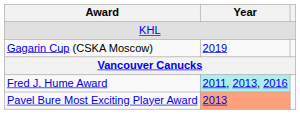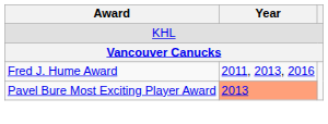 <table class="wikitable">
 <tr>
 <th>Award</th>
 <th>Year</th>
 <th></th>
 </tr>
 <tr ALIGN="center" bgcolor="#e0e0e0">
 <td colspan="3"><a href='#'>KHL</a></td>
 </tr>
-<tr>
-<td><a href='#'>Gagarin Cup</a> (CSKA Moscow)</td>
-<td><a href='#'>2019</a></td>
-<td></td>
-</tr>
 <tr ALIGN="center" bgcolor="#e0e0e0">
 <th colspan="3"><a href='#'>Vancouver Canucks</a></th>
 </tr>
 <tr>
 <td><a href='#'>Fred J. Hume Award</a></td>
-<td style="background: paleturquoise;"><a href='#'>2011</a>, <a href='#'>2013</a>, <a href='#'>2016</a></td>
+<td><a href='#'>2011</a>, <a href='#'>2013</a>, <a href='#'>2016</a></td>
 </tr>
 <tr>
 <td><a href='#'>Pavel Bure Most Exciting Player Award</a></td>
 <td style="background: lightsalmon;"><a href='#'>2013</a></td>
 </tr>
 </table>
